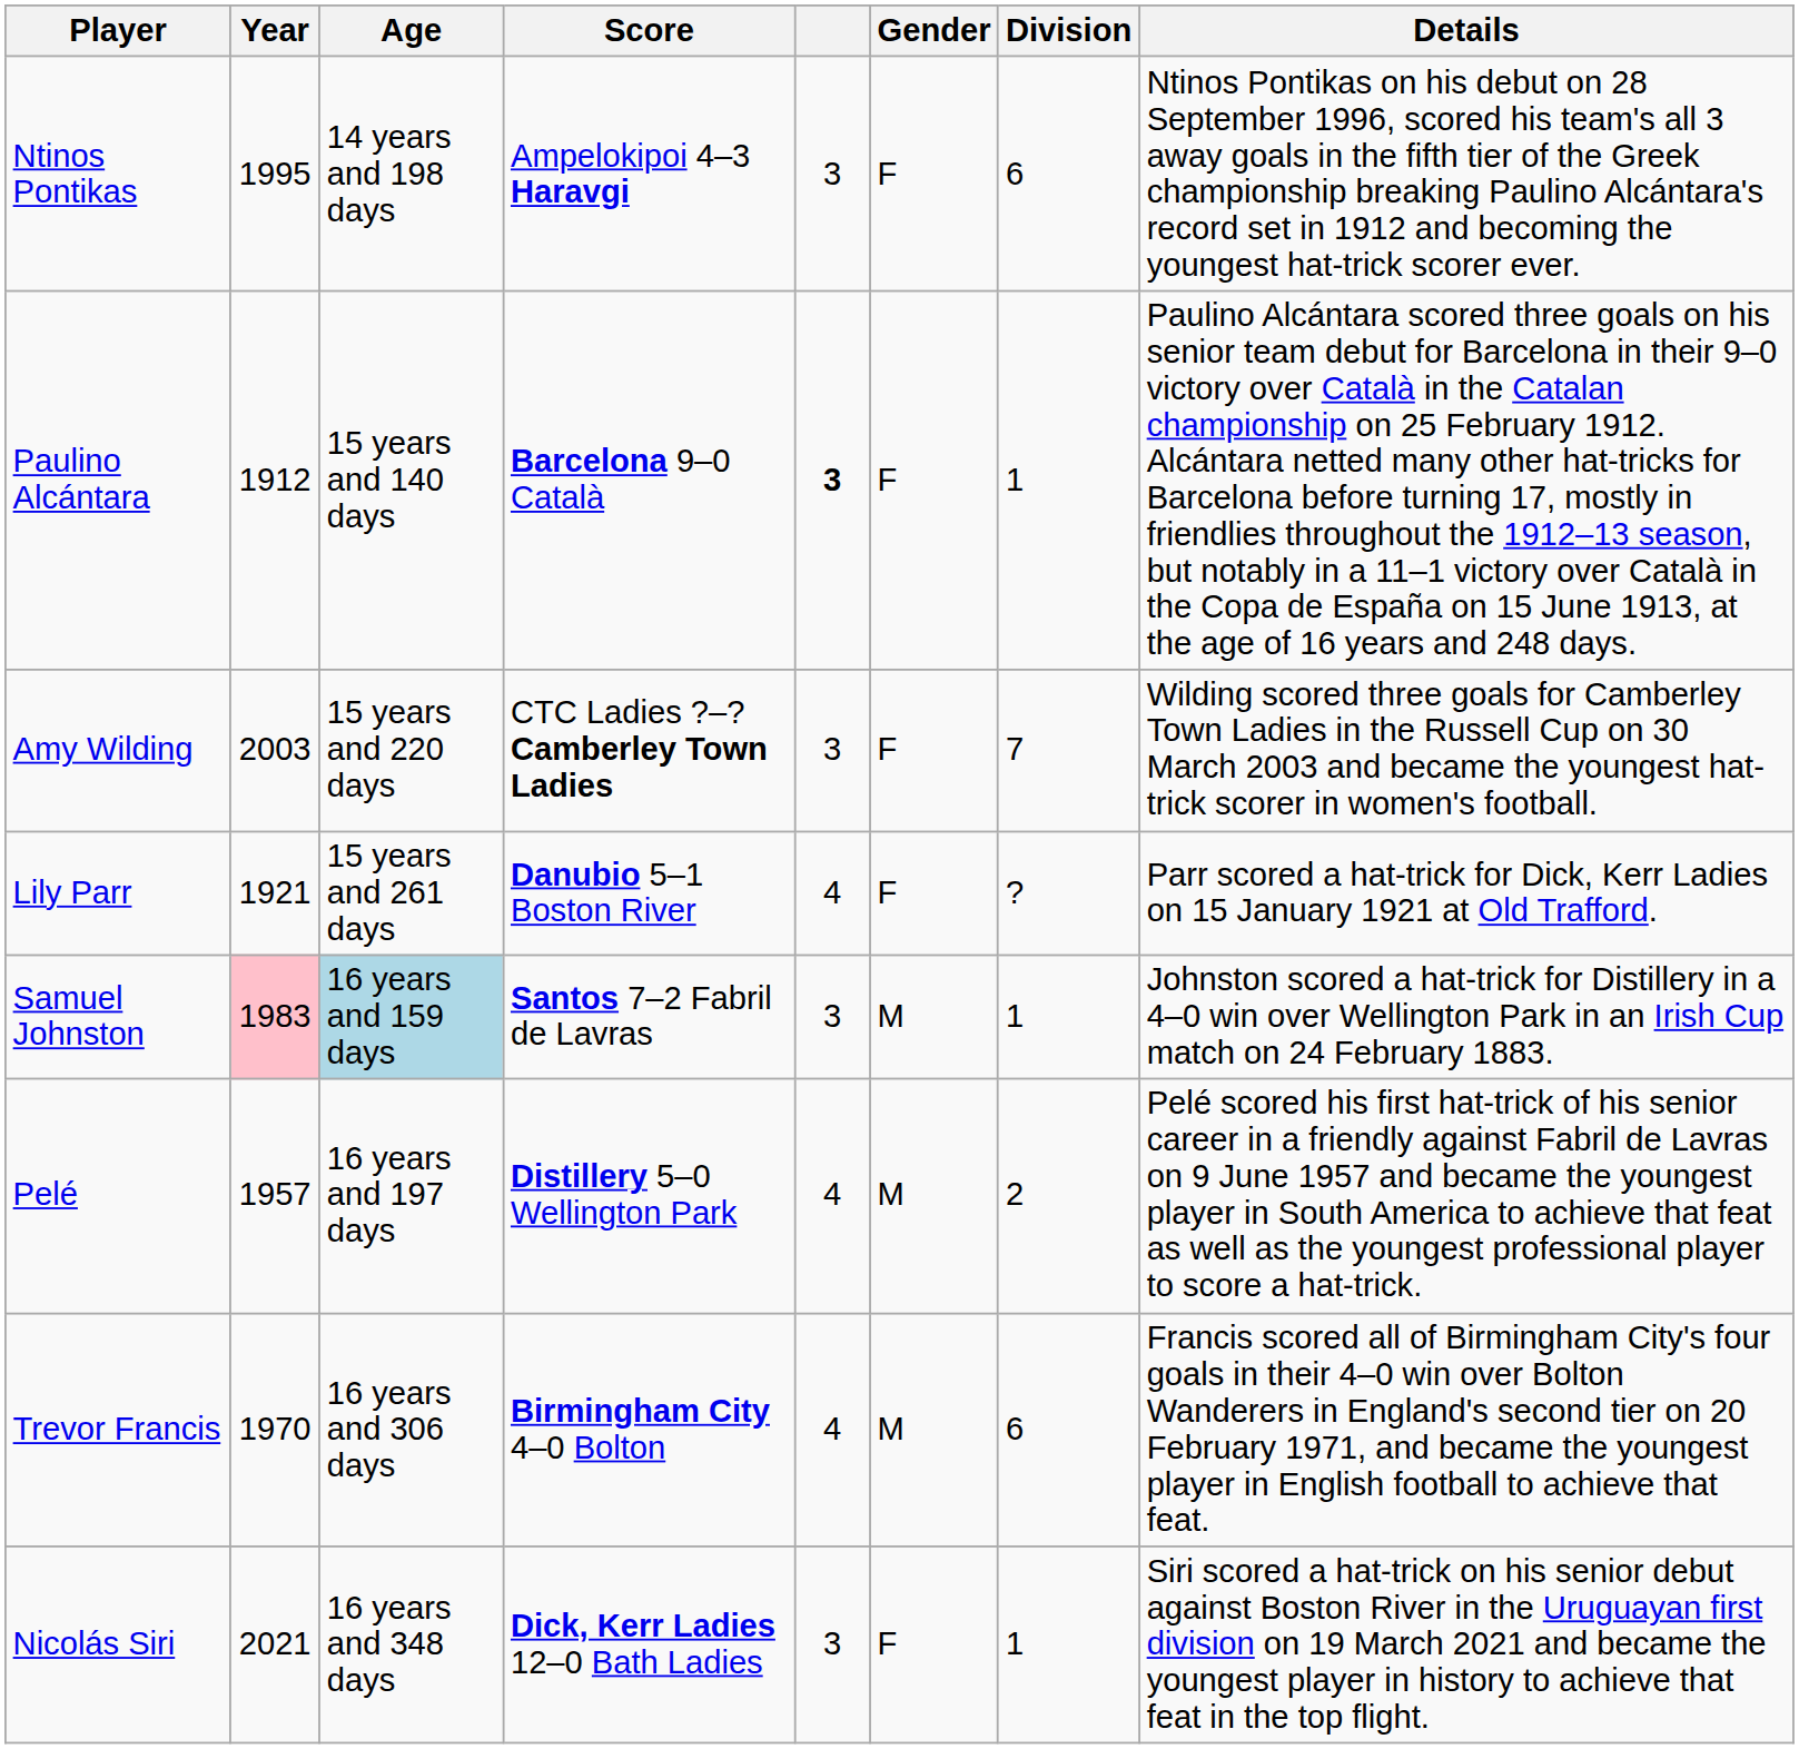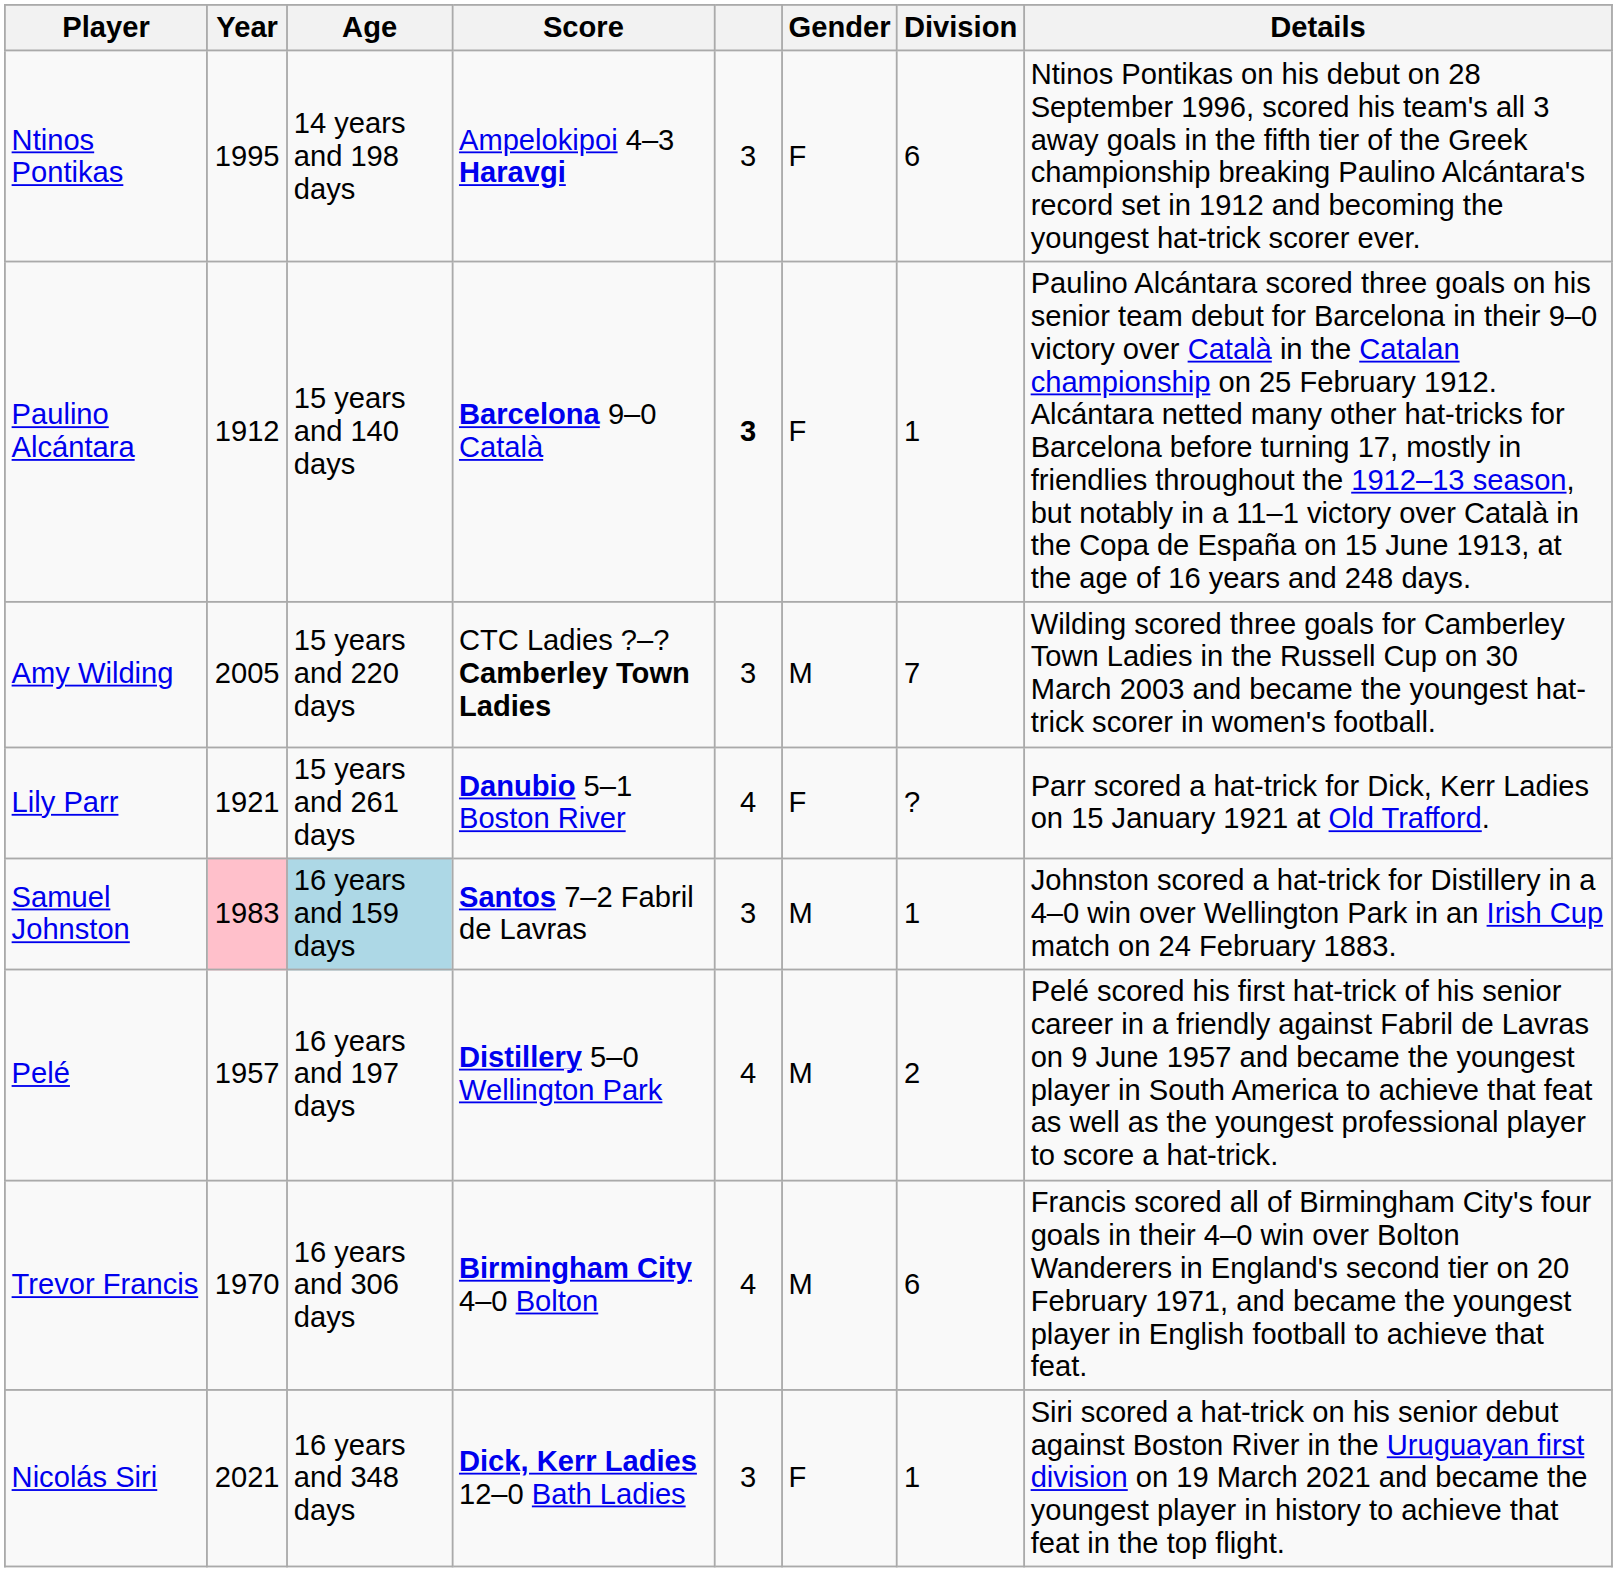 <table class="wikitable sortable" width=100%>
 <tr>
 <th width = 14%>Player</th>
 <th width = 5%>Year</th>
 <th width = 12%>Age</th>
 <th width = 18%>Score</th>
 <th width = 5%></th>
 <th width = 1%>Gender</th>
 <th>Division</th>
 <th width="50%">Details</th>
 </tr>
 <tr>
 <td> <a href='#'>Ntinos Pontikas</a></td>
 <td align="center">1995</td>
 <td>14 years and 198 days</td>
 <td><a href='#'>Ampelokipoi</a> 4–3 <a href='#'><strong>Haravgi</strong></a></td>
 <td align=center>3</td>
 <td>F</td>
 <td>6</td>
 <td>Ntinos Pontikas on his debut on 28 September 1996, scored his team's all 3 away goals in the fifth tier of the Greek championship breaking Paulino Alcántara's record set in 1912 and becoming the youngest hat-trick scorer ever.</td>
 </tr>
 <tr>
 <td> <a href='#'>Paulino Alcántara</a></td>
 <td align="center">1912</td>
 <td>15 years and 140 days</td>
 <td><a href='#'><strong>Barcelona</strong></a> 9–0 <a href='#'>Català</a></td>
 <td align="center"><strong>3</strong></td>
 <td>F</td>
 <td>1</td>
 <td>Paulino Alcántara scored three goals on his senior team debut for Barcelona in their 9–0 victory over <a href='#'>Català</a> in the <a href='#'>Catalan championship</a> on 25 February 1912. Alcántara netted many other hat-tricks for Barcelona before turning 17, mostly in friendlies throughout the <a href='#'>1912–13 season</a>, but notably in a 11–1 victory over Català in the Copa de España on 15 June 1913, at the age of 16 years and 248 days.</td>
 </tr>
 <tr>
 <td> <a href='#'>Amy Wilding</a></td>
-<td align="center">2003</td>
+<td align="center">2005</td>
 <td>15 years and 220 days</td>
 <td>CTC Ladies ?–? <strong>Camberley Town Ladies</strong></td>
 <td align="center">3</td>
-<td>F</td>
+<td>M</td>
 <td>7</td>
 <td>Wilding scored three goals for Camberley Town Ladies in the Russell Cup on 30 March 2003 and became the youngest hat-trick scorer in women's football.</td>
 </tr>
 <tr>
 <td> <a href='#'>Lily Parr</a></td>
 <td align="center">1921</td>
 <td>15 years and 261 days</td>
 <td><a href='#'><strong>Danubio</strong></a> 5–1 <a href='#'>Boston River</a></td>
 <td align="center">4</td>
 <td>F</td>
 <td>?</td>
 <td>Parr scored a hat-trick for Dick, Kerr Ladies on 15 January 1921 at <a href='#'>Old Trafford</a>.</td>
 </tr>
 <tr>
 <td> <a href='#'>Samuel Johnston</a></td>
 <td align="center" style="background: pink;">1983</td>
 <td style="background: lightblue;">16 years and 159 days</td>
 <td><a href='#'><strong>Santos</strong></a> 7–2 Fabril de Lavras</td>
 <td align="center">3</td>
 <td>M</td>
 <td>1</td>
 <td>Johnston scored a hat-trick for Distillery in a 4–0 win over Wellington Park in an <a href='#'>Irish Cup</a> match on 24 February 1883.</td>
 </tr>
 <tr>
 <td> <a href='#'>Pelé</a></td>
 <td align="center">1957</td>
 <td>16 years and 197 days</td>
 <td><a href='#'><strong>Distillery</strong></a> 5–0 <a href='#'>Wellington Park</a></td>
 <td align="center">4</td>
 <td>M</td>
 <td>2</td>
 <td>Pelé scored his first hat-trick of his senior career in a friendly against Fabril de Lavras on 9 June 1957 and became the youngest player in South America to achieve that feat as well as the youngest professional player to score a hat-trick.</td>
 </tr>
 <tr>
 <td> <a href='#'>Trevor Francis</a></td>
 <td align="center">1970</td>
 <td>16 years and 306 days</td>
 <td><a href='#'><strong>Birmingham City</strong></a> 4–0 <a href='#'>Bolton</a></td>
 <td align="center">4</td>
 <td>M</td>
 <td>6</td>
 <td>Francis scored all of Birmingham City's four goals in their 4–0 win over Bolton Wanderers in England's second tier on 20 February 1971, and became the youngest player in English football to achieve that feat.</td>
 </tr>
 <tr>
 <td> <a href='#'>Nicolás Siri</a></td>
 <td align="center">2021</td>
 <td>16 years and 348 days</td>
 <td><strong><a href='#'>Dick, Kerr Ladies</a></strong> 12–0 <a href='#'>Bath Ladies</a></td>
 <td align="center">3</td>
 <td>F</td>
 <td>1</td>
 <td>Siri scored a hat-trick on his senior debut against Boston River in the <a href='#'>Uruguayan first division</a> on 19 March 2021 and became the youngest player in history to achieve that feat in the top flight.</td>
 </tr>
 </table>
